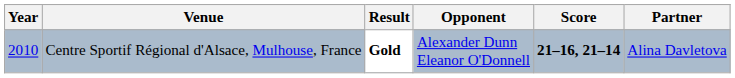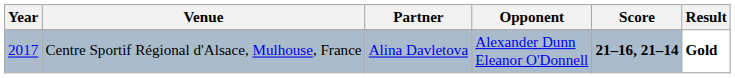 <table class="sortable wikitable" style="font-size: 90%;">
 <tr>
 <th>Year</th>
 <th>Venue</th>
-<th>Result</th>
+<th>Partner</th>
 <th>Opponent</th>
 <th>Score</th>
-<th>Partner</th>
+<th>Result</th>
 </tr>
 <tr style="background:#AABBCC">
-<td align="center"><a href='#'>2010</a></td>
+<td align="center"><a href='#'>2017</a></td>
 <td align="left">Centre Sportif Régional d'Alsace, <a href='#'>Mulhouse</a>, France</td>
-<td style="text-align:left; background:white"> <strong>Gold</strong></td>
+<td align="left"> <a href='#'>Alina Davletova</a></td>
 <td align="left"> <a href='#'>Alexander Dunn</a><br> <a href='#'>Eleanor O'Donnell</a></td>
 <td align="left"><strong>21–16, 21–14</strong></td>
-<td align="left"> <a href='#'>Alina Davletova</a></td>
+<td style="text-align:left; background:white"> <strong>Gold</strong></td>
 </tr>
 </table>
